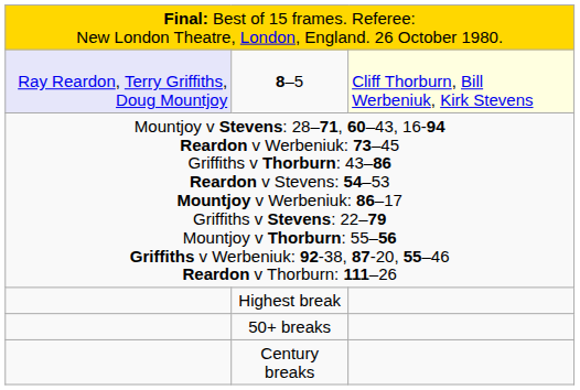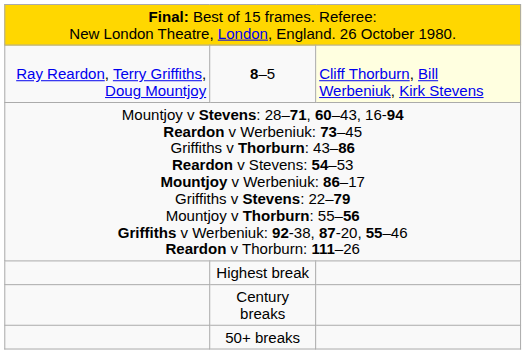 <table class="wikitable" style="font-size: 95%; margin: 1em auto 1em auto;">
 <tr>
 <td colspan="3" align="center" bgcolor="#ffd700"><strong>Final:</strong> Best of 15 frames. Referee: <br>New London Theatre, <a href='#'>London</a>, England. 26 October 1980.</td>
 </tr>
 <tr>
-<td width="200" align="right" style="background: lavender;"><strong></strong> <br> <a href='#'>Ray Reardon</a>, <a href='#'>Terry Griffiths</a>, <a href='#'>Doug Mountjoy</a></td>
+<td width="200" align="right"><strong></strong> <br> <a href='#'>Ray Reardon</a>, <a href='#'>Terry Griffiths</a>, <a href='#'>Doug Mountjoy</a></td>
 <td width="100" align="center"><strong>8</strong>–5</td>
 <td width="200" style="background: lightyellow;"><strong></strong> <br> <a href='#'>Cliff Thorburn</a>, <a href='#'>Bill Werbeniuk</a>, <a href='#'>Kirk Stevens</a></td>
 </tr>
 <tr>
 <td colspan="3" align="center" style="font-size: 100%">Mountjoy v <strong>Stevens</strong>: 28–<strong>71</strong>, <strong>60</strong>–43, 16-<strong>94</strong> <br> <strong>Reardon</strong> v Werbeniuk: <strong>73</strong>–45 <br> Griffiths v <strong>Thorburn</strong>: 43–<strong>86</strong> <br> <strong>Reardon</strong> v Stevens: <strong>54</strong>–53 <br> <strong>Mountjoy</strong> v Werbeniuk: <strong>86</strong>–17 <br> Griffiths v <strong>Stevens</strong>: 22–<strong>79</strong> <br> Mountjoy v <strong>Thorburn</strong>: 55–<strong>56</strong> <br> <strong>Griffiths</strong> v Werbeniuk: <strong>92</strong>-38, <strong>87</strong>-20, <strong>55</strong>–46 <br> <strong>Reardon</strong> v Thorburn: <strong>111</strong>–26 <br></td>
 </tr>
 <tr>
 <td align="right"></td>
 <td align="center">Highest break</td>
 <td align="left"></td>
 </tr>
 <tr>
 <td align="right"></td>
-<td align="center">50+ breaks</td>
+<td align="center">Century breaks</td>
 <td align="left"></td>
 </tr>
 <tr>
 <td align="right"></td>
-<td align="center">Century breaks</td>
+<td align="center">50+ breaks</td>
 <td align="left"></td>
 </tr>
 </table>
